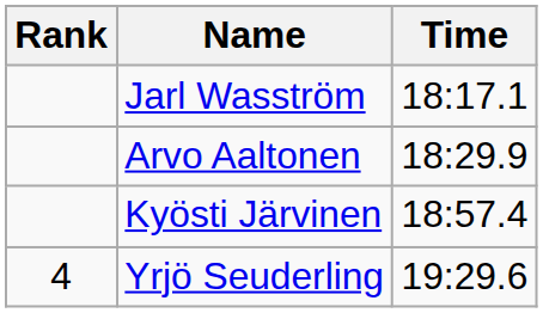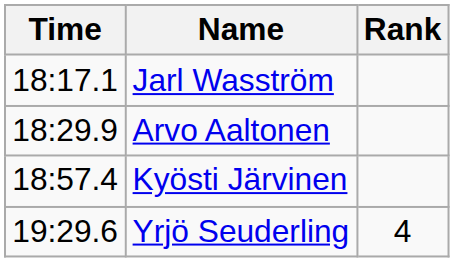 <table class="wikitable" style="text-align:center">
 <tr>
+<th>Time</th>
+<th>Name</th>
 <th>Rank</th>
-<th>Name</th>
-<th>Time</th>
 </tr>
 <tr>
+<td>18:17.1</td>
+<td align=left><a href='#'>Jarl Wasström</a></td>
 <td></td>
-<td align=left><a href='#'>Jarl Wasström</a></td>
-<td>18:17.1</td>
 </tr>
 <tr>
+<td>18:29.9</td>
+<td align=left><a href='#'>Arvo Aaltonen</a></td>
 <td></td>
-<td align=left><a href='#'>Arvo Aaltonen</a></td>
-<td>18:29.9</td>
 </tr>
 <tr>
+<td>18:57.4</td>
+<td align=left><a href='#'>Kyösti Järvinen</a></td>
 <td></td>
-<td align=left><a href='#'>Kyösti Järvinen</a></td>
-<td>18:57.4</td>
 </tr>
 <tr>
+<td>19:29.6</td>
+<td align=left><a href='#'>Yrjö Seuderling</a></td>
 <td>4</td>
-<td align=left><a href='#'>Yrjö Seuderling</a></td>
-<td>19:29.6</td>
 </tr>
 </table>
